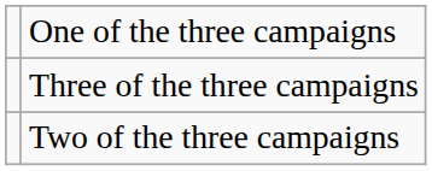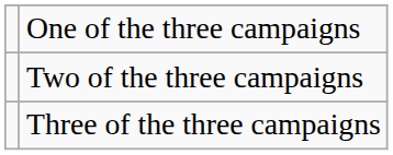 <table class="wikitable">
 <tr>
 <td></td>
 <td>One of the three campaigns</td>
 </tr>
 <tr>
 <td></td>
-<td>Three of the three campaigns</td>
+<td>Two of the three campaigns</td>
 </tr>
 <tr>
 <td></td>
-<td>Two of the three campaigns</td>
+<td>Three of the three campaigns</td>
 </tr>
 </table>
